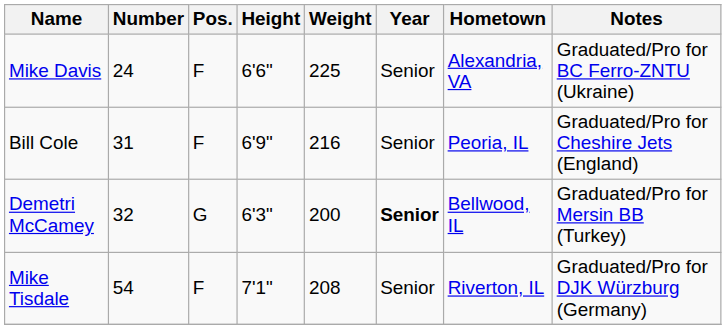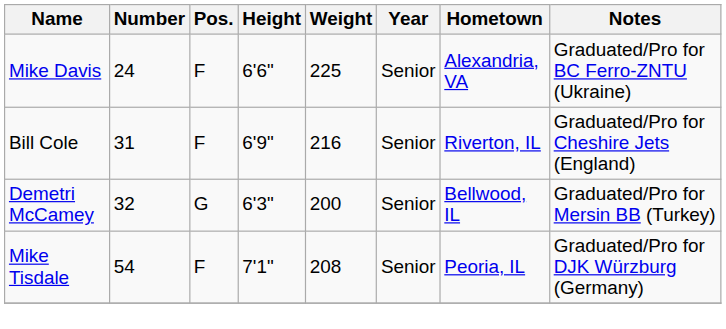 <table class="wikitable sortable" border="1">
 <tr>
 <th>Name</th>
 <th>Number</th>
 <th>Pos.</th>
 <th>Height</th>
 <th>Weight</th>
 <th>Year</th>
 <th>Hometown</th>
 <th class="unsortable">Notes</th>
 </tr>
 <tr>
 <td><a href='#'>Mike Davis</a></td>
 <td>24</td>
 <td>F</td>
 <td>6'6"</td>
 <td>225</td>
 <td>Senior</td>
 <td><a href='#'>Alexandria, VA</a></td>
 <td>Graduated/Pro for <a href='#'>BC Ferro-ZNTU</a> (Ukraine)</td>
 </tr>
 <tr>
 <td>Bill Cole</td>
 <td>31</td>
 <td>F</td>
 <td>6'9"</td>
 <td>216</td>
 <td>Senior</td>
-<td><a href='#'>Peoria, IL</a></td>
+<td><a href='#'>Riverton, IL</a></td>
 <td>Graduated/Pro for <a href='#'>Cheshire Jets</a> (England)</td>
 </tr>
 <tr>
 <td><a href='#'>Demetri McCamey</a></td>
 <td>32</td>
 <td>G</td>
 <td>6'3"</td>
 <td>200</td>
-<td><strong>Senior</strong></td>
+<td>Senior</td>
 <td><a href='#'>Bellwood, IL</a></td>
 <td>Graduated/Pro for <a href='#'>Mersin BB</a> (Turkey)</td>
 </tr>
 <tr>
 <td><a href='#'>Mike Tisdale</a></td>
 <td>54</td>
 <td>F</td>
 <td>7'1"</td>
 <td>208</td>
 <td>Senior</td>
-<td><a href='#'>Riverton, IL</a></td>
+<td><a href='#'>Peoria, IL</a></td>
 <td>Graduated/Pro for <a href='#'>DJK Würzburg</a> (Germany)</td>
 </tr>
 <tr>
 </tr>
 </table>
